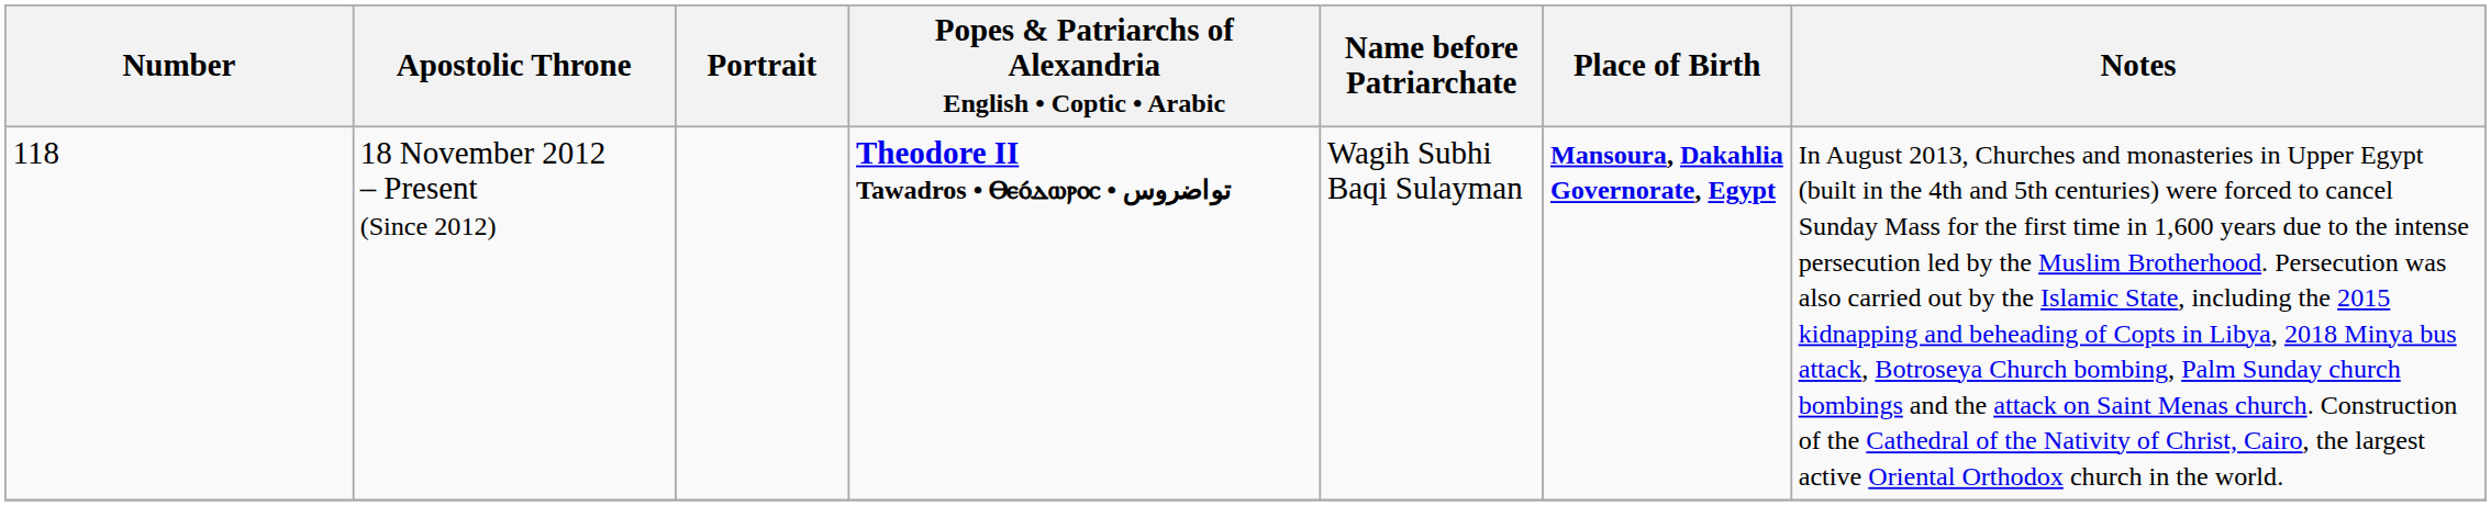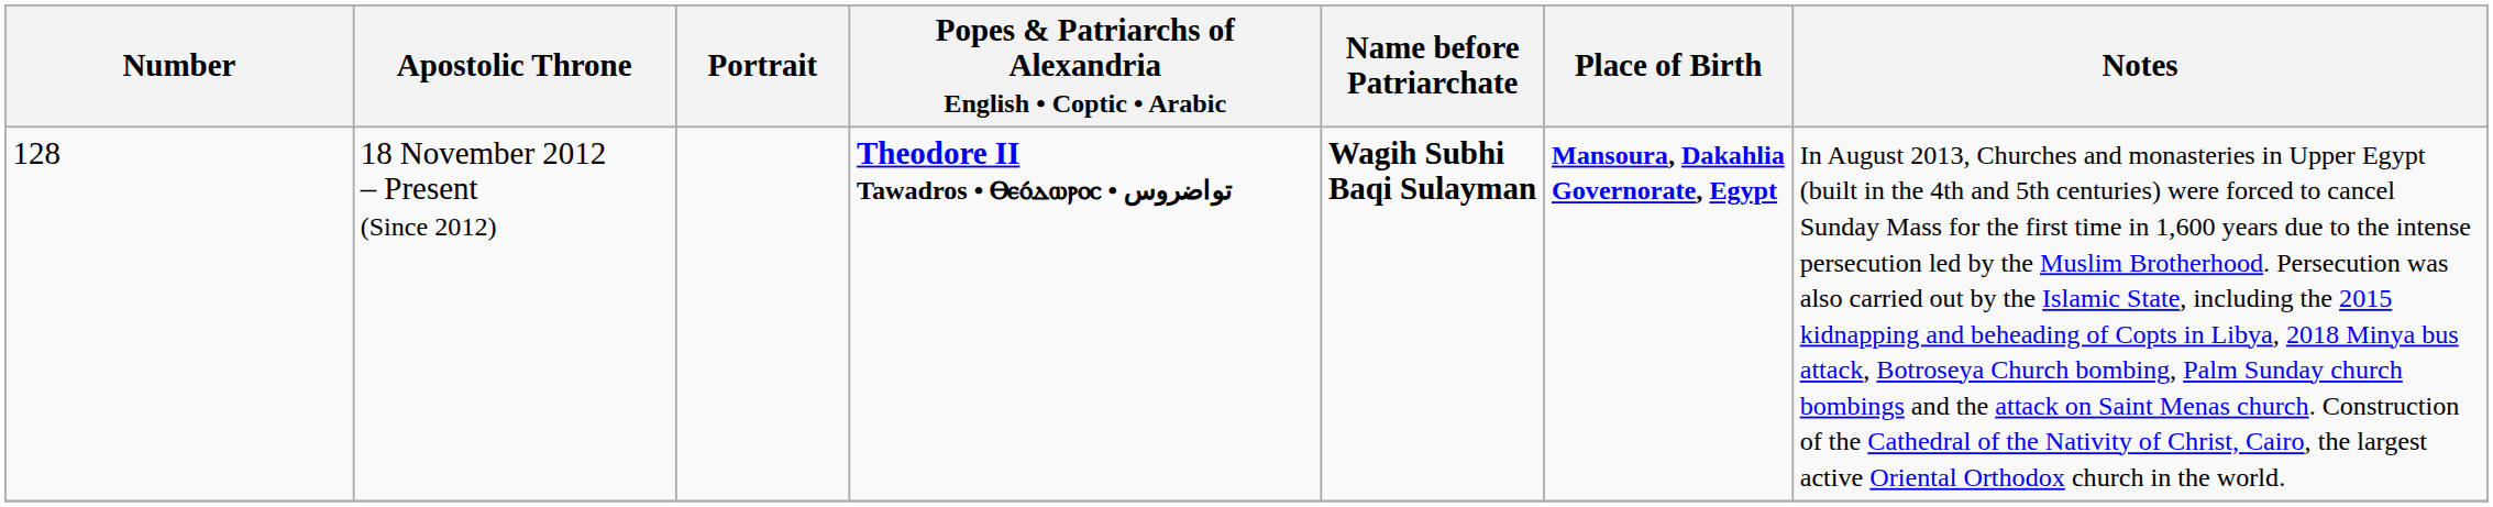 <table class="wikitable">
 <tr>
 <th>Number</th>
 <th style="width:13%;">Apostolic Throne</th>
 <th style="width:7%;">Portrait</th>
 <th style="width:19%;">Popes & Patriarchs of Alexandria<br><small>English • Coptic • Arabic</small></th>
 <th style="width:9%;">Name before Patriarchate</th>
 <th style="width:10%;">Place of Birth</th>
 <th style="width:28%;">Notes</th>
 </tr>
 <tr valign="top">
-<td>118</td>
+<td>128</td>
 <td>18 November 2012<br>– Present<br><small>(Since 2012)</small></td>
 <td></td>
 <td><strong><a href='#'>Theodore II</a></strong><br><small><strong>Tawadros • Ⲑⲉⲟ́ⲇⲱⲣⲟⲥ • تواضروس</strong></small></td>
-<td>Wagih Subhi Baqi Sulayman</td>
+<td><strong>Wagih Subhi Baqi Sulayman</strong></td>
 <td><strong><small> <a href='#'>Mansoura</a>, <a href='#'>Dakahlia Governorate</a>, <a href='#'>Egypt</a></small></strong></td>
 <td><small>In August 2013, Churches and monasteries in Upper Egypt (built in the 4th and 5th centuries) were forced to cancel Sunday Mass for the first time in 1,600 years due to the intense persecution led by the <a href='#'>Muslim Brotherhood</a>. Persecution was also carried out by the <a href='#'>Islamic State</a>, including the <a href='#'>2015 kidnapping and beheading of Copts in Libya</a>, <a href='#'>2018 Minya bus attack</a>, <a href='#'>Botroseya Church bombing</a>, <a href='#'>Palm Sunday church bombings</a> and the <a href='#'>attack on Saint Menas church</a>. Construction of the <a href='#'>Cathedral of the Nativity of Christ, Cairo</a>, the largest active <a href='#'>Oriental Orthodox</a> church in the world.</small></td>
 </tr>
 <tr valign="top">
 </tr>
 </table>
